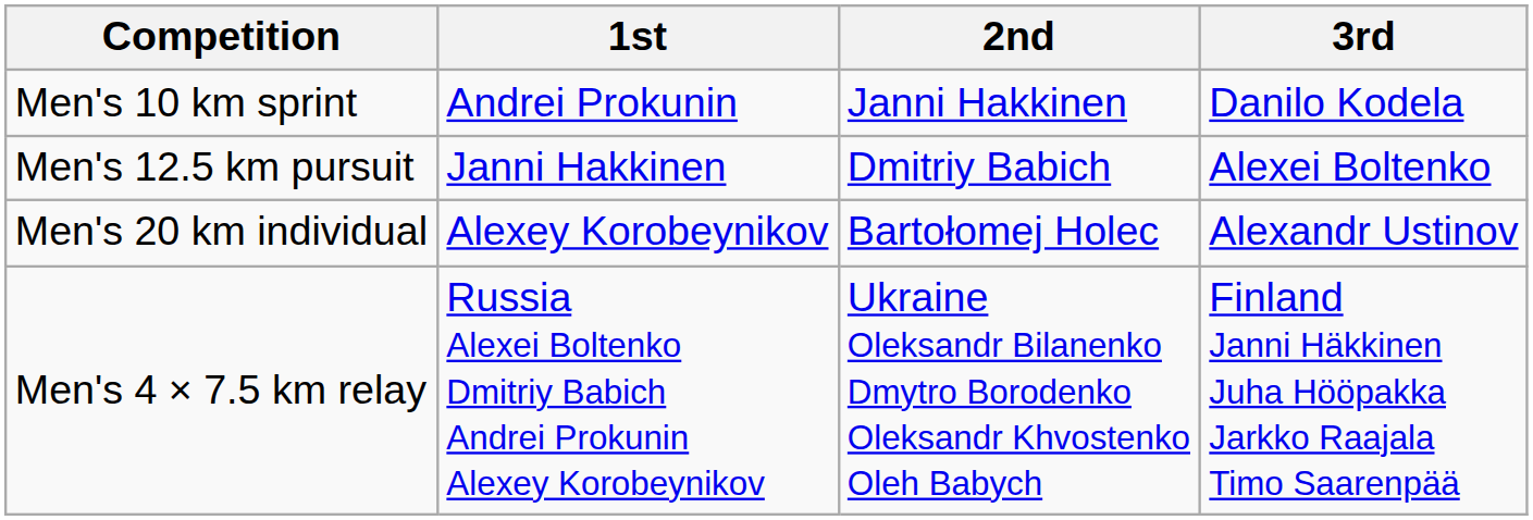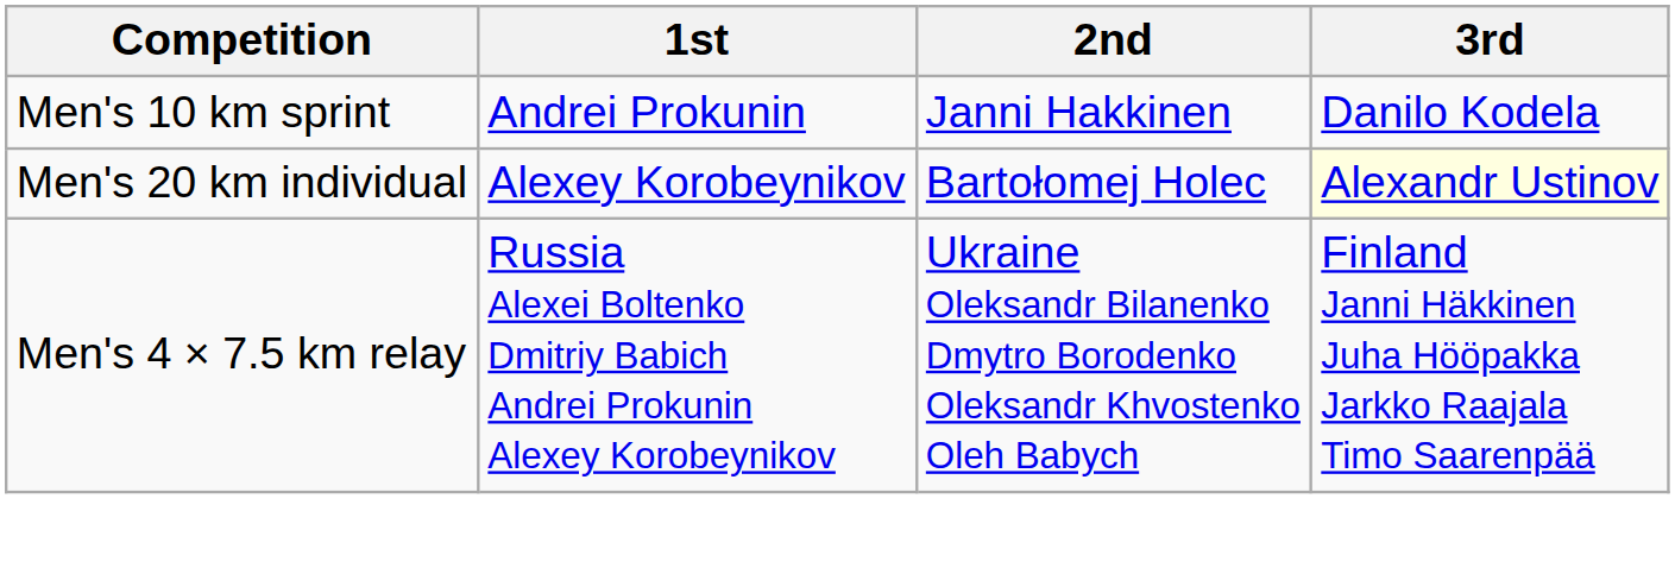 <table class="wikitable">
 <tr>
 <th>Competition</th>
 <th>1st</th>
 <th>2nd</th>
 <th>3rd</th>
 </tr>
 <tr>
 <td>Men's 10 km sprint</td>
 <td> <a href='#'>Andrei Prokunin</a></td>
 <td> <a href='#'>Janni Hakkinen</a></td>
 <td> <a href='#'>Danilo Kodela</a></td>
 </tr>
 <tr>
-<td>Men's 12.5 km pursuit</td>
-<td> <a href='#'>Janni Hakkinen</a></td>
-<td> <a href='#'>Dmitriy Babich</a></td>
-<td> <a href='#'>Alexei Boltenko</a></td>
-</tr>
-<tr>
 <td>Men's 20 km individual</td>
 <td> <a href='#'>Alexey Korobeynikov</a></td>
 <td> <a href='#'>Bartołomej Holec</a></td>
-<td> <a href='#'>Alexandr Ustinov</a></td>
+<td style="background: lightyellow;"> <a href='#'>Alexandr Ustinov</a></td>
 </tr>
 <tr>
 <td>Men's 4 × 7.5 km relay</td>
 <td> <a href='#'>Russia</a><br><small><a href='#'>Alexei Boltenko</a><br><a href='#'>Dmitriy Babich</a><br><a href='#'>Andrei Prokunin</a><br><a href='#'>Alexey Korobeynikov</a></small></td>
 <td> <a href='#'>Ukraine</a><br><small><a href='#'>Oleksandr Bilanenko</a><br><a href='#'>Dmytro Borodenko</a><br><a href='#'>Oleksandr Khvostenko</a><br><a href='#'>Oleh Babych</a></small></td>
 <td> <a href='#'>Finland</a><br><small><a href='#'>Janni Häkkinen</a><br><a href='#'>Juha Hööpakka</a><br><a href='#'>Jarkko Raajala</a><br><a href='#'>Timo Saarenpää</a></small></td>
 </tr>
 </table>
